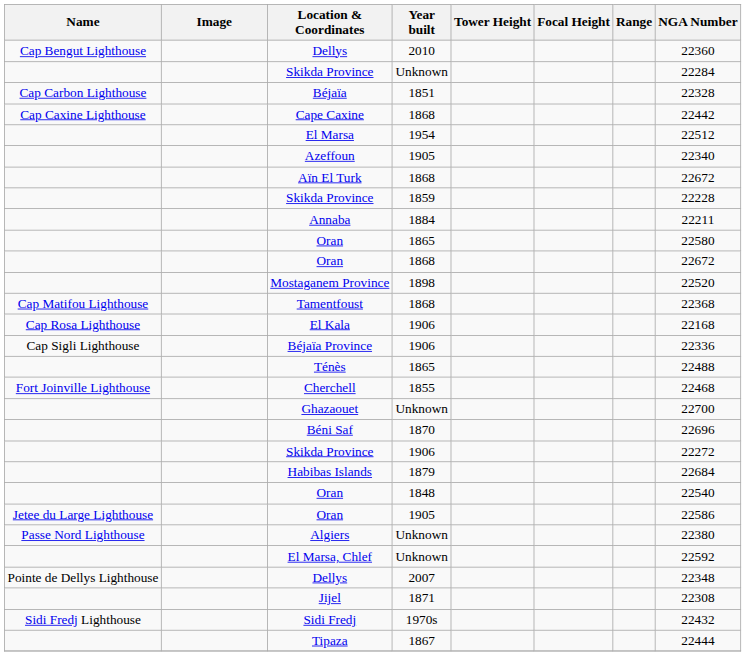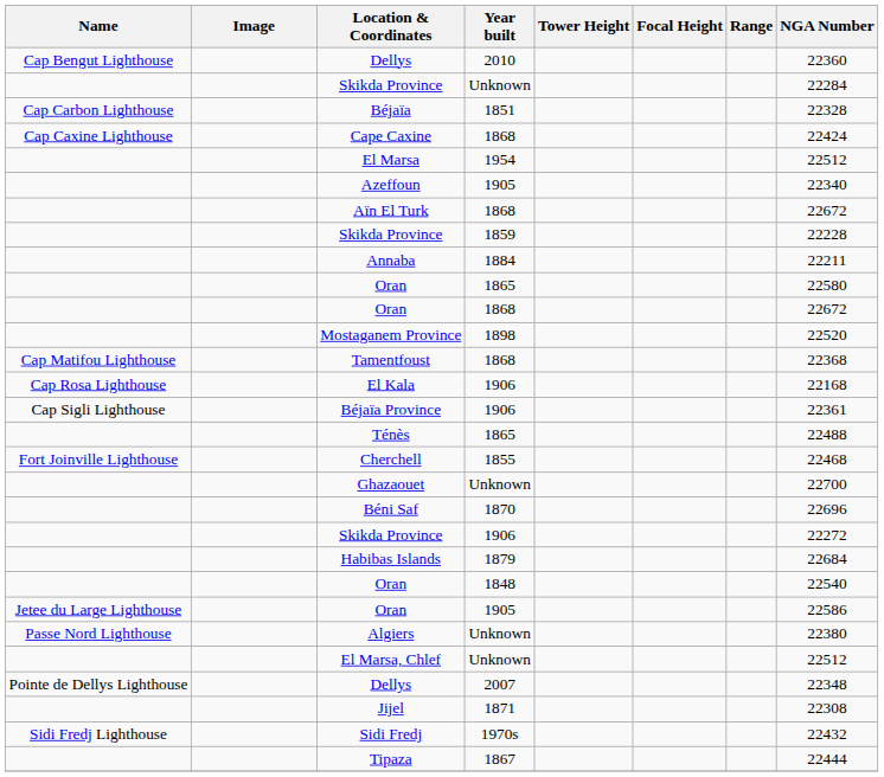 <table class="wikitable sortable" style="margin:auto;text-align:center;">
 <tr style="background:#DFDFDF">
 <th>Name</th>
 <th class="unsortable" align="center" width="120px">Image</th>
 <th>Location &<br> Coordinates</th>
 <th data-sort-type="number">Year<br>built</th>
 <th data-sort-type="number">Tower Height</th>
 <th data-sort-type="number">Focal Height</th>
 <th data-sort-type="number">Range</th>
 <th data-sort-type="number">NGA Number</th>
 </tr>
 <tr ----="???">
 <td><a href='#'>Cap Bengut Lighthouse</a></td>
 <td></td>
 <td><a href='#'>Dellys</a><br></td>
 <td align="center">2010</td>
 <td align="center"></td>
 <td align="center"></td>
 <td align="center"></td>
 <td align="center">22360</td>
 </tr>
 <tr --="???">
 <td></td>
 <td></td>
 <td><a href='#'>Skikda Province</a><br></td>
 <td align="center">Unknown</td>
 <td align="center"></td>
 <td align="center"></td>
 <td align="center"></td>
 <td align="center">22284</td>
 </tr>
 <tr --="???">
 <td><a href='#'>Cap Carbon Lighthouse</a></td>
 <td></td>
 <td><a href='#'>Béjaïa</a><br></td>
 <td align="center">1851</td>
 <td align="center"></td>
 <td align="center"></td>
 <td align="center"></td>
 <td align="center">22328</td>
 </tr>
 <tr --="???">
 <td><a href='#'>Cap Caxine Lighthouse</a></td>
 <td></td>
 <td><a href='#'>Cape Caxine</a><br></td>
 <td align="center">1868</td>
 <td align="center"></td>
 <td align="center"></td>
 <td align="center"></td>
-<td align="center">22442</td>
+<td align="center">22424</td>
 </tr>
 <tr --="???">
 <td></td>
 <td></td>
 <td><a href='#'>El Marsa</a><br> </td>
 <td align="center">1954</td>
 <td align="center"></td>
 <td align="center"></td>
 <td align="center"></td>
 <td align="center">22512</td>
 </tr>
 <tr --="???">
 <td></td>
 <td></td>
 <td><a href='#'>Azeffoun</a><br></td>
 <td align="center">1905</td>
 <td align="center"></td>
 <td align="center"></td>
 <td align="center"></td>
 <td align="center">22340</td>
 </tr>
 <tr --="???">
 <td></td>
 <td></td>
 <td><a href='#'>Aïn El Turk</a><br> </td>
 <td align="center">1868</td>
 <td align="center"></td>
 <td align="center"></td>
 <td align="center"></td>
 <td align="center">22672</td>
 </tr>
 <tr --="???">
 <td></td>
 <td></td>
 <td><a href='#'>Skikda Province</a><br></td>
 <td align="center">1859</td>
 <td align="center"></td>
 <td align="center"></td>
 <td align="center"></td>
 <td align="center">22228</td>
 </tr>
 <tr --="???">
 <td></td>
 <td></td>
 <td><a href='#'>Annaba</a><br></td>
 <td align="center">1884</td>
 <td align="center"></td>
 <td align="center"></td>
 <td align="center"></td>
 <td align="center">22211</td>
 </tr>
 <tr --="???">
 <td></td>
 <td></td>
 <td><a href='#'>Oran</a><br></td>
 <td align="center">1865</td>
 <td align="center"></td>
 <td align="center"></td>
 <td align="center"></td>
 <td align="center">22580</td>
 </tr>
 <tr --="???">
 <td></td>
 <td></td>
 <td><a href='#'>Oran</a><br></td>
 <td align="center">1868</td>
 <td align="center"></td>
 <td align="center"></td>
 <td align="center"></td>
 <td align="center">22672</td>
 </tr>
 <tr --="???">
 <td></td>
 <td></td>
 <td><a href='#'>Mostaganem Province</a><br></td>
 <td align="center">1898</td>
 <td align="center"></td>
 <td align="center"></td>
 <td align="center"></td>
 <td align="center">22520</td>
 </tr>
 <tr --="???">
 <td><a href='#'>Cap Matifou Lighthouse</a></td>
 <td></td>
 <td><a href='#'>Tamentfoust</a><br></td>
 <td align="center">1868</td>
 <td align="center"></td>
 <td align="center"></td>
 <td align="center"></td>
 <td align="center">22368</td>
 </tr>
 <tr --="???">
 <td><a href='#'>Cap Rosa Lighthouse</a></td>
 <td></td>
 <td><a href='#'>El Kala</a><br></td>
 <td align="center">1906</td>
 <td align="center"></td>
 <td align="center"></td>
 <td align="center"></td>
 <td align="center">22168</td>
 </tr>
 <tr --="???">
 <td>Cap Sigli Lighthouse</td>
 <td></td>
 <td><a href='#'>Béjaïa Province</a><br></td>
 <td align="center">1906</td>
 <td align="center"></td>
 <td align="center"></td>
 <td align="center"></td>
-<td align="center">22336</td>
+<td align="center">22361</td>
 </tr>
 <tr --="???">
 <td></td>
 <td></td>
 <td><a href='#'>Ténès</a><br></td>
 <td align="center">1865</td>
 <td align="center"></td>
 <td align="center"></td>
 <td align="center"></td>
 <td align="center">22488</td>
 </tr>
 <tr --="???">
 <td><a href='#'>Fort Joinville Lighthouse</a></td>
 <td></td>
 <td><a href='#'>Cherchell</a><br></td>
 <td align="center">1855</td>
 <td align="center"></td>
 <td align="center"></td>
 <td align="center"></td>
 <td align="center">22468</td>
 </tr>
 <tr --="???">
 <td></td>
 <td></td>
 <td><a href='#'>Ghazaouet</a><br></td>
 <td align="center">Unknown</td>
 <td align="center"></td>
 <td align="center"></td>
 <td align="center"></td>
 <td align="center">22700</td>
 </tr>
 <tr --="???">
 <td></td>
 <td></td>
 <td><a href='#'>Béni Saf</a><br></td>
 <td align="center">1870</td>
 <td align="center"></td>
 <td align="center"></td>
 <td align="center"></td>
 <td align="center">22696</td>
 </tr>
 <tr --="???">
 <td></td>
 <td></td>
 <td><a href='#'>Skikda Province</a><br></td>
 <td align="center">1906</td>
 <td align="center"></td>
 <td align="center"></td>
 <td align="center"></td>
 <td align="center">22272</td>
 </tr>
 <tr --="???">
 <td></td>
 <td></td>
 <td><a href='#'>Habibas Islands</a><br></td>
 <td align="center">1879</td>
 <td align="center"></td>
 <td align="center"></td>
 <td align="center"></td>
 <td align="center">22684</td>
 </tr>
 <tr --="???">
 <td></td>
 <td></td>
 <td><a href='#'>Oran</a><br></td>
 <td align="center">1848</td>
 <td align="center"></td>
 <td align="center"></td>
 <td align="center"></td>
 <td align="center">22540</td>
 </tr>
 <tr --="???">
 <td><a href='#'>Jetee du Large Lighthouse</a></td>
 <td></td>
 <td><a href='#'>Oran</a><br></td>
 <td align="center">1905</td>
 <td align="center"></td>
 <td align="center"></td>
 <td align="center"></td>
 <td align="center">22586</td>
 </tr>
 <tr --="???">
 <td><a href='#'>Passe Nord Lighthouse</a></td>
 <td></td>
 <td><a href='#'>Algiers</a><br></td>
 <td align="center">Unknown</td>
 <td align="center"></td>
 <td align="center"></td>
 <td align="center"></td>
 <td align="center">22380</td>
 </tr>
 <tr --="???">
 <td></td>
 <td></td>
 <td><a href='#'>El Marsa, Chlef</a><br></td>
 <td align="center">Unknown</td>
 <td align="center"></td>
 <td align="center"></td>
 <td align="center"></td>
-<td align="center">22592</td>
+<td align="center">22512</td>
 </tr>
 <tr --="???">
 <td>Pointe de Dellys Lighthouse</td>
 <td></td>
 <td><a href='#'>Dellys</a><br></td>
 <td align="center">2007</td>
 <td align="center"></td>
 <td align="center"></td>
 <td align="center"></td>
 <td align="center">22348</td>
 </tr>
 <tr --="???">
 <td></td>
 <td></td>
 <td><a href='#'>Jijel</a><br></td>
 <td align="center">1871</td>
 <td align="center"></td>
 <td align="center"></td>
 <td align="center"></td>
 <td align="center">22308</td>
 </tr>
 <tr --="???">
 <td><a href='#'>Sidi Fredj</a> Lighthouse</td>
 <td></td>
 <td><a href='#'>Sidi Fredj</a><br></td>
 <td align="center">1970s</td>
 <td align="center"></td>
 <td align="center"></td>
 <td align="center"></td>
 <td align="center">22432</td>
 </tr>
 <tr --="???">
 <td></td>
 <td></td>
 <td><a href='#'>Tipaza</a><br> </td>
 <td align="center">1867</td>
 <td align="center"></td>
 <td align="center"></td>
 <td align="center"></td>
 <td align="center">22444</td>
 </tr>
 <tr --="???">
 </tr>
 </table>
